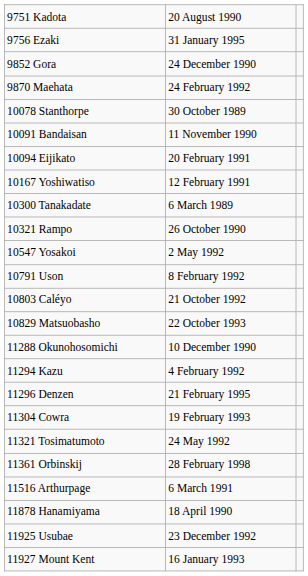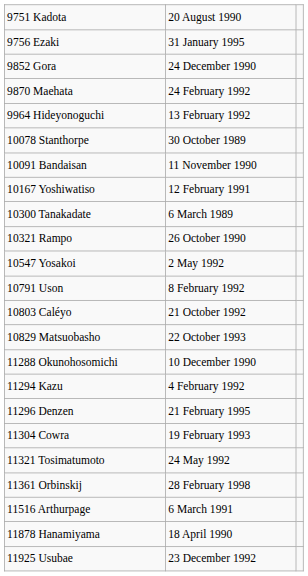 <table class="wikitable" style="font-size: 89%; float: left; width: 26em; margin-right: 1em; height: 700px">
 <tr>
 <td>9751 Kadota</td>
 <td>20 August 1990</td>
 <td></td>
 </tr>
 <tr>
 <td>9756 Ezaki</td>
 <td>31 January 1995</td>
 <td></td>
 </tr>
 <tr>
 <td>9852 Gora</td>
 <td>24 December 1990</td>
 <td></td>
 </tr>
 <tr>
 <td>9870 Maehata</td>
 <td>24 February 1992</td>
 <td></td>
 </tr>
 <tr>
+<td>9964 Hideyonoguchi</td>
+<td>13 February 1992</td>
+<td></td>
+</tr>
+<tr>
 <td>10078 Stanthorpe</td>
 <td>30 October 1989</td>
 <td></td>
 </tr>
 <tr>
 <td>10091 Bandaisan</td>
 <td>11 November 1990</td>
-<td></td>
-</tr>
-<tr>
-<td>10094 Eijikato</td>
-<td>20 February 1991</td>
 <td></td>
 </tr>
 <tr>
 <td>10167 Yoshiwatiso</td>
 <td>12 February 1991</td>
 <td></td>
 </tr>
 <tr>
 <td>10300 Tanakadate</td>
 <td>6 March 1989</td>
 <td></td>
 </tr>
 <tr>
 <td>10321 Rampo</td>
 <td>26 October 1990</td>
 <td></td>
 </tr>
 <tr>
 <td>10547 Yosakoi</td>
 <td>2 May 1992</td>
 <td></td>
 </tr>
 <tr>
 <td>10791 Uson</td>
 <td>8 February 1992</td>
 <td></td>
 </tr>
 <tr>
 <td>10803 Caléyo</td>
 <td>21 October 1992</td>
 <td></td>
 </tr>
 <tr>
 <td>10829 Matsuobasho</td>
 <td>22 October 1993</td>
 <td></td>
 </tr>
 <tr>
 <td>11288 Okunohosomichi</td>
 <td>10 December 1990</td>
 <td></td>
 </tr>
 <tr>
 <td>11294 Kazu</td>
 <td>4 February 1992</td>
 <td></td>
 </tr>
 <tr>
 <td>11296 Denzen</td>
 <td>21 February 1995</td>
 <td></td>
 </tr>
 <tr>
 <td>11304 Cowra</td>
 <td>19 February 1993</td>
 <td></td>
 </tr>
 <tr>
 <td>11321 Tosimatumoto</td>
 <td>24 May 1992</td>
 <td></td>
 </tr>
 <tr>
 <td>11361 Orbinskij</td>
 <td>28 February 1998</td>
 <td></td>
 </tr>
 <tr>
 <td>11516 Arthurpage</td>
 <td>6 March 1991</td>
 <td></td>
 </tr>
 <tr>
 <td>11878 Hanamiyama</td>
 <td>18 April 1990</td>
 <td></td>
 </tr>
 <tr>
 <td>11925 Usubae</td>
 <td>23 December 1992</td>
 <td></td>
 </tr>
-<tr>
-<td>11927 Mount Kent</td>
-<td>16 January 1993</td>
-<td></td>
-</tr>
 </table>
